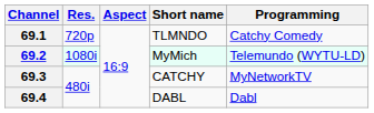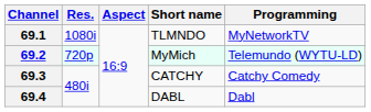 <table class="wikitable">
 <tr>
 <th><a href='#'>Channel</a></th>
 <th><a href='#'>Res.</a></th>
 <th><a href='#'>Aspect</a></th>
 <th>Short name</th>
 <th>Programming</th>
 </tr>
 <tr>
 <th scope = "row">69.1</th>
-<td><a href='#'>720p</a></td>
+<td><a href='#'>1080i</a></td>
 <td rowspan=4><a href='#'>16:9</a></td>
 <td>TLMNDO</td>
-<td><a href='#'>Catchy Comedy</a></td>
+<td><a href='#'>MyNetworkTV</a></td>
 </tr>
 <tr style="background-color: #E6FFF7;">
 <th scope = "row"><a href='#'>69.2</a></th>
-<td><a href='#'>1080i</a></td>
+<td><a href='#'>720p</a></td>
 <td>MyMich</td>
 <td><a href='#'>Telemundo</a> (<a href='#'>WYTU-LD</a>)</td>
 </tr>
 <tr>
 <th scope = "row">69.3</th>
 <td rowspan=2><a href='#'>480i</a></td>
 <td>CATCHY</td>
-<td><a href='#'>MyNetworkTV</a></td>
+<td><a href='#'>Catchy Comedy</a></td>
 </tr>
 <tr>
 <th scope = "row">69.4</th>
 <td>DABL</td>
 <td><a href='#'>Dabl</a></td>
 </tr>
 </table>
